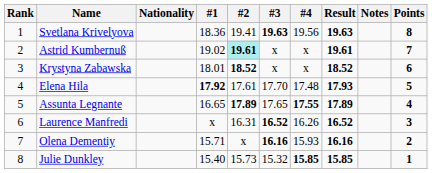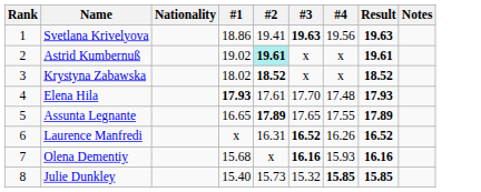 <table class="wikitable sortable" style="text-align:center">
 <tr>
 <th>Rank</th>
 <th>Name</th>
 <th>Nationality</th>
 <th>#1</th>
 <th>#2</th>
 <th>#3</th>
 <th>#4</th>
 <th>Result</th>
 <th>Notes</th>
-<th>Points</th>
 </tr>
 <tr>
 <td>1</td>
 <td align=left><a href='#'>Svetlana Krivelyova</a></td>
 <td align=left></td>
-<td>18.36</td>
+<td>18.86</td>
 <td>19.41</td>
 <td><strong>19.63</strong></td>
 <td>19.56</td>
 <td><strong>19.63</strong></td>
 <td></td>
-<td><strong>8</strong></td>
 </tr>
 <tr>
 <td>2</td>
 <td align=left><a href='#'>Astrid Kumbernuß</a></td>
 <td align=left></td>
 <td>19.02</td>
 <td style="background: paleturquoise;"><strong>19.61</strong></td>
 <td>x</td>
 <td>x</td>
 <td><strong>19.61</strong></td>
 <td></td>
-<td><strong>7</strong></td>
 </tr>
 <tr>
 <td>3</td>
 <td align=left><a href='#'>Krystyna Zabawska</a></td>
 <td align=left></td>
-<td>18.01</td>
+<td>18.02</td>
 <td><strong>18.52</strong></td>
 <td>x</td>
 <td>x</td>
 <td><strong>18.52</strong></td>
 <td></td>
-<td><strong>6</strong></td>
 </tr>
 <tr>
 <td>4</td>
 <td align=left><a href='#'>Elena Hila</a></td>
 <td align=left></td>
-<td><strong>17.92</strong></td>
+<td><strong>17.93</strong></td>
 <td>17.61</td>
 <td>17.70</td>
 <td>17.48</td>
 <td><strong>17.93</strong></td>
 <td></td>
-<td><strong>5</strong></td>
 </tr>
 <tr>
 <td>5</td>
 <td align=left><a href='#'>Assunta Legnante</a></td>
 <td align=left></td>
 <td>16.65</td>
 <td><strong>17.89</strong></td>
 <td>17.65</td>
-<td><strong>17.55</strong></td>
+<td>17.55</td>
 <td><strong>17.89</strong></td>
 <td></td>
-<td><strong>4</strong></td>
 </tr>
 <tr>
 <td>6</td>
 <td align=left><a href='#'>Laurence Manfredi</a></td>
 <td align=left></td>
 <td>x</td>
 <td>16.31</td>
 <td><strong>16.52</strong></td>
 <td>16.26</td>
 <td><strong>16.52</strong></td>
 <td></td>
-<td><strong>3</strong></td>
 </tr>
 <tr>
 <td>7</td>
 <td align=left><a href='#'>Olena Dementiy</a></td>
 <td align=left></td>
-<td>15.71</td>
+<td>15.68</td>
 <td>x</td>
 <td><strong>16.16</strong></td>
 <td>15.93</td>
 <td><strong>16.16</strong></td>
 <td></td>
-<td><strong>2</strong></td>
 </tr>
 <tr>
 <td>8</td>
 <td align=left><a href='#'>Julie Dunkley</a></td>
 <td align=left></td>
 <td>15.40</td>
 <td>15.73</td>
 <td>15.32</td>
 <td><strong>15.85</strong></td>
 <td><strong>15.85</strong></td>
 <td></td>
-<td><strong>1</strong></td>
 </tr>
 </table>
